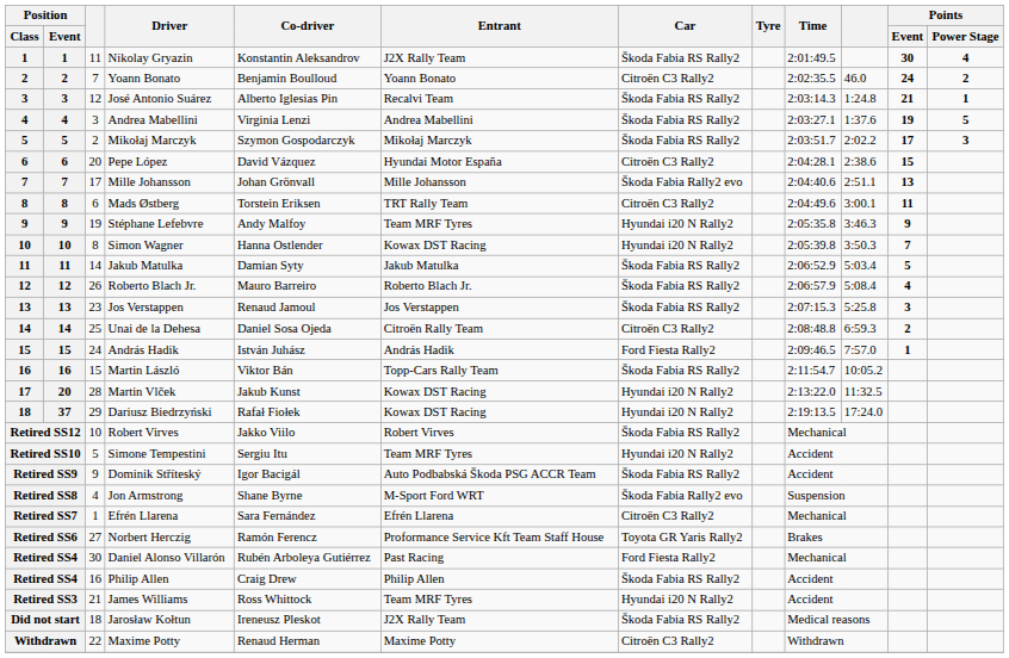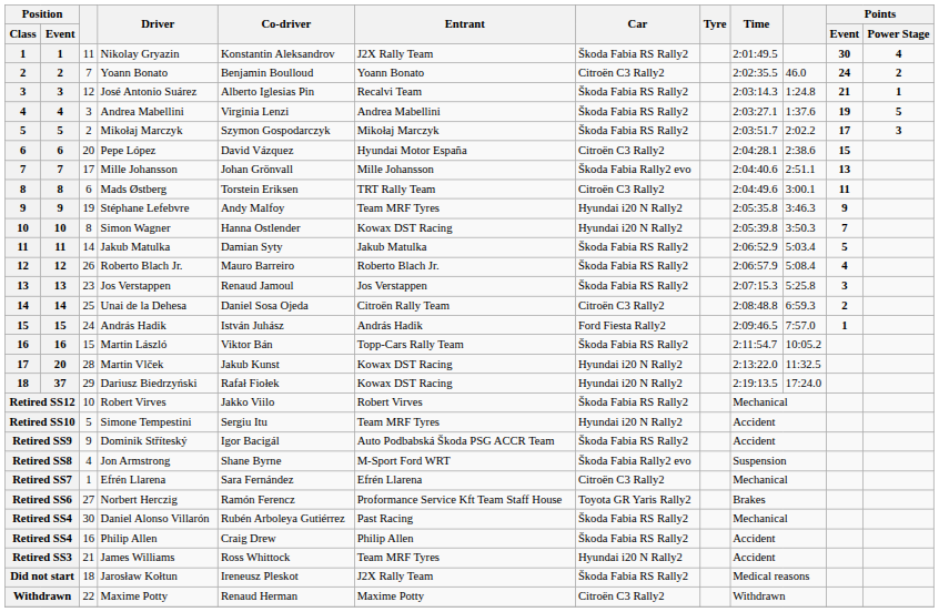 <table class="wikitable" width=85% style="font-size: 85%;">
 <tr>
 <th colspan="2">Position</th>
 <th rowspan="2"></th>
 <th rowspan="2">Driver</th>
 <th rowspan="2">Co-driver</th>
 <th rowspan="2">Entrant</th>
 <th rowspan="2">Car</th>
 <th rowspan="2">Tyre</th>
 <th rowspan="2">Time</th>
 <th rowspan="2"></th>
 <th colspan="2">Points</th>
 </tr>
 <tr>
 <th>Class</th>
 <th>Event</th>
 <th>Event</th>
 <th>Power Stage</th>
 </tr>
 <tr>
 <th>1</th>
 <th>1</th>
 <td align="center">11</td>
 <td> Nikolay Gryazin</td>
 <td> Konstantin Aleksandrov</td>
 <td> J2X Rally Team</td>
 <td>Škoda Fabia RS Rally2</td>
 <td></td>
 <td>2:01:49.5</td>
 <td></td>
 <td align="center"><strong>30</strong></td>
 <td align="center"><strong>4</strong></td>
 </tr>
 <tr>
 <th>2</th>
 <th>2</th>
 <td align="center">7</td>
 <td> Yoann Bonato</td>
 <td> Benjamin Boulloud</td>
 <td> Yoann Bonato</td>
 <td>Citroën C3 Rally2</td>
 <td></td>
 <td>2:02:35.5</td>
 <td>46.0</td>
 <td align="center"><strong> 24</strong></td>
 <td align="center"><strong>2</strong></td>
 </tr>
 <tr>
 <th>3</th>
 <th>3</th>
 <td align="center">12</td>
 <td> José Antonio Suárez</td>
 <td> Alberto Iglesias Pin</td>
 <td> Recalvi Team</td>
 <td>Škoda Fabia RS Rally2</td>
 <td></td>
 <td>2:03:14.3</td>
 <td>1:24.8</td>
 <td align="center"><strong>21</strong></td>
 <td align="center"><strong> 1</strong></td>
 </tr>
 <tr>
 <th>4</th>
 <th>4</th>
 <td align="center">3</td>
 <td> Andrea Mabellini</td>
 <td> Virginia Lenzi</td>
 <td> Andrea Mabellini</td>
 <td>Škoda Fabia RS Rally2</td>
 <td></td>
 <td>2:03:27.1</td>
 <td>1:37.6</td>
 <td align="center"><strong>19</strong></td>
 <td align="center"><strong>5</strong></td>
 </tr>
 <tr>
 <th>5</th>
 <th>5</th>
 <td align="center">2</td>
 <td> Mikołaj Marczyk</td>
 <td> Szymon Gospodarczyk</td>
 <td> Mikołaj Marczyk</td>
 <td>Škoda Fabia RS Rally2</td>
 <td></td>
 <td>2:03:51.7</td>
 <td>2:02.2</td>
 <td align="center"><strong>17</strong></td>
 <td align="center"><strong>3</strong></td>
 </tr>
 <tr>
 <th>6</th>
 <th>6</th>
 <td align="center">20</td>
 <td> Pepe López</td>
 <td> David Vázquez</td>
 <td> Hyundai Motor España</td>
 <td>Citroën C3 Rally2</td>
 <td></td>
 <td>2:04:28.1</td>
 <td>2:38.6</td>
 <td align="center"><strong>15</strong></td>
 <td align="center"></td>
 </tr>
 <tr>
 <th>7</th>
 <th>7</th>
 <td align="center">17</td>
 <td> Mille Johansson</td>
 <td> Johan Grönvall</td>
 <td> Mille Johansson</td>
 <td>Škoda Fabia Rally2 evo</td>
 <td></td>
 <td>2:04:40.6</td>
 <td>2:51.1</td>
 <td align="center"><strong>13</strong></td>
 <td align="center"></td>
 </tr>
 <tr>
 <th>8</th>
 <th>8</th>
 <td align="center">6</td>
 <td> Mads Østberg</td>
 <td> Torstein Eriksen</td>
 <td> TRT Rally Team</td>
 <td>Citroën C3 Rally2</td>
 <td></td>
 <td>2:04:49.6</td>
 <td>3:00.1</td>
 <td align="center"><strong>11</strong></td>
 <td align="center"></td>
 </tr>
 <tr>
 <th>9</th>
 <th>9</th>
 <td align="center">19</td>
 <td> Stéphane Lefebvre</td>
 <td> Andy Malfoy</td>
 <td> Team MRF Tyres</td>
 <td>Hyundai i20 N Rally2</td>
 <td></td>
 <td>2:05:35.8</td>
 <td>3:46.3</td>
 <td align="center"><strong>9</strong></td>
 <td align="center"></td>
 </tr>
 <tr>
 <th>10</th>
 <th>10</th>
 <td align="center">8</td>
 <td> Simon Wagner</td>
 <td> Hanna Ostlender</td>
 <td> Kowax DST Racing</td>
 <td>Hyundai i20 N Rally2</td>
 <td></td>
 <td>2:05:39.8</td>
 <td>3:50.3</td>
 <td align="center"><strong>7</strong></td>
 <td align="center"></td>
 </tr>
 <tr>
 <th>11</th>
 <th>11</th>
 <td align="center">14</td>
 <td> Jakub Matulka</td>
 <td> Damian Syty</td>
 <td> Jakub Matulka</td>
 <td>Škoda Fabia RS Rally2</td>
 <td></td>
 <td>2:06:52.9</td>
 <td>5:03.4</td>
 <td align="center"><strong>5</strong></td>
 <td align="center"></td>
 </tr>
 <tr>
 <th>12</th>
 <th>12</th>
 <td align="center">26</td>
 <td> Roberto Blach Jr.</td>
 <td> Mauro Barreiro</td>
 <td> Roberto Blach Jr.</td>
 <td>Škoda Fabia RS Rally2</td>
 <td></td>
 <td>2:06:57.9</td>
 <td>5:08.4</td>
 <td align="center"><strong>4</strong></td>
 <td align="center"></td>
 </tr>
 <tr>
 <th>13</th>
 <th>13</th>
 <td align="center">23</td>
 <td> Jos Verstappen</td>
 <td> Renaud Jamoul</td>
 <td> Jos Verstappen</td>
 <td>Škoda Fabia RS Rally2</td>
 <td></td>
 <td>2:07:15.3</td>
 <td>5:25.8</td>
 <td align="center"><strong>3</strong></td>
 <td align="center"></td>
 </tr>
 <tr>
 <th>14</th>
 <th>14</th>
 <td align="center">25</td>
 <td> Unai de la Dehesa</td>
 <td> Daniel Sosa Ojeda</td>
 <td> Citroën Rally Team</td>
 <td>Citroën C3 Rally2</td>
 <td></td>
 <td>2:08:48.8</td>
 <td>6:59.3</td>
 <td align="center"><strong>2</strong></td>
 <td align="center"></td>
 </tr>
 <tr>
 <th>15</th>
 <th>15</th>
 <td align="center">24</td>
 <td> András Hadik</td>
 <td> István Juhász</td>
 <td> András Hadik</td>
 <td>Ford Fiesta Rally2</td>
 <td></td>
 <td>2:09:46.5</td>
 <td>7:57.0</td>
 <td align="center"><strong>1</strong></td>
 <td align="center"></td>
 </tr>
 <tr>
 <th>16</th>
 <th>16</th>
 <td align="center">15</td>
 <td> Martin László</td>
 <td> Viktor Bán</td>
 <td> Topp-Cars Rally Team</td>
 <td>Škoda Fabia RS Rally2</td>
 <td></td>
 <td>2:11:54.7</td>
 <td>10:05.2</td>
 <td align="center"></td>
 <td align="center"></td>
 </tr>
 <tr>
 <th>17</th>
 <th>20</th>
 <td align="center">28</td>
 <td> Martin Vlček</td>
 <td> Jakub Kunst</td>
 <td> Kowax DST Racing</td>
 <td>Hyundai i20 N Rally2</td>
 <td></td>
 <td>2:13:22.0</td>
 <td>11:32.5</td>
 <td align="center"></td>
 <td align="center"></td>
 </tr>
 <tr>
 <th>18</th>
 <th>37</th>
 <td align="center">29</td>
 <td> Dariusz Biedrzyński</td>
 <td> Rafał Fiołek</td>
 <td> Kowax DST Racing</td>
 <td>Hyundai i20 N Rally2</td>
 <td></td>
 <td>2:19:13.5</td>
 <td>17:24.0</td>
 <td align="center"></td>
 <td align="center"></td>
 </tr>
 <tr>
 <th colspan="2">Retired SS12</th>
 <td align="center">10</td>
 <td> Robert Virves</td>
 <td> Jakko Viilo</td>
 <td> Robert Virves</td>
 <td>Škoda Fabia RS Rally2</td>
 <td></td>
 <td colspan="2">Mechanical</td>
 <td align="center"></td>
 <td align="center"></td>
 </tr>
 <tr>
 <th colspan="2">Retired SS10</th>
 <td align="center">5</td>
 <td> Simone Tempestini</td>
 <td> Sergiu Itu</td>
 <td> Team MRF Tyres</td>
 <td>Hyundai i20 N Rally2</td>
 <td></td>
 <td colspan="2">Accident</td>
 <td align="center"></td>
 <td align="center"></td>
 </tr>
 <tr>
 <th colspan="2">Retired SS9</th>
 <td align="center">9</td>
 <td> Dominik Stříteský</td>
 <td> Igor Bacigál</td>
 <td> Auto Podbabská Škoda PSG ACCR Team</td>
 <td>Škoda Fabia RS Rally2</td>
 <td></td>
 <td colspan="2">Accident</td>
 <td align="center"></td>
 <td align="center"></td>
 </tr>
 <tr>
 <th colspan="2">Retired SS8</th>
 <td align="center">4</td>
 <td> Jon Armstrong</td>
 <td> Shane Byrne</td>
 <td> M-Sport Ford WRT</td>
 <td>Škoda Fabia Rally2 evo</td>
 <td></td>
 <td colspan="2">Suspension</td>
 <td align="center"></td>
 <td align="center"></td>
 </tr>
 <tr>
 <th colspan="2">Retired SS7</th>
 <td align="center">1</td>
 <td> Efrén Llarena</td>
 <td> Sara Fernández</td>
 <td> Efrén Llarena</td>
 <td>Citroën C3 Rally2</td>
 <td></td>
 <td colspan="2">Mechanical</td>
 <td align="center"></td>
 <td align="center"></td>
 </tr>
 <tr>
 <th colspan="2">Retired SS6</th>
 <td align="center">27</td>
 <td> Norbert Herczig</td>
 <td> Ramón Ferencz</td>
 <td> Proformance Service Kft Team Staff House</td>
 <td>Toyota GR Yaris Rally2</td>
 <td></td>
 <td colspan="2">Brakes</td>
 <td align="center"></td>
 <td align="center"></td>
 </tr>
 <tr>
 <th colspan="2">Retired SS4</th>
 <td align="center">30</td>
 <td> Daniel Alonso Villarón</td>
 <td> Rubén Arboleya Gutiérrez</td>
 <td> Past Racing</td>
-<td>Ford Fiesta Rally2</td>
+<td>Škoda Fabia RS Rally2</td>
 <td></td>
 <td colspan="2">Mechanical</td>
 <td align="center"></td>
 <td align="center"></td>
 </tr>
 <tr>
 <th colspan="2">Retired SS4</th>
 <td align="center">16</td>
 <td> Philip Allen</td>
 <td> Craig Drew</td>
 <td> Philip Allen</td>
 <td>Škoda Fabia RS Rally2</td>
 <td></td>
 <td colspan="2">Accident</td>
 <td align="center"></td>
 <td align="center"></td>
 </tr>
 <tr>
 <th colspan="2">Retired SS3</th>
 <td align="center">21</td>
 <td> James Williams</td>
 <td> Ross Whittock</td>
 <td> Team MRF Tyres</td>
 <td>Hyundai i20 N Rally2</td>
 <td></td>
 <td colspan="2">Accident</td>
 <td align="center"></td>
 <td align="center"></td>
 </tr>
 <tr>
 <th colspan="2">Did not start</th>
 <td align="center">18</td>
 <td> Jarosław Kołtun</td>
 <td> Ireneusz Pleskot</td>
 <td> J2X Rally Team</td>
 <td>Škoda Fabia RS Rally2</td>
 <td></td>
 <td colspan="2">Medical reasons</td>
 <td align="center"></td>
 <td align="center"></td>
 </tr>
 <tr>
 <th colspan="2">Withdrawn</th>
 <td align="center">22</td>
 <td> Maxime Potty</td>
 <td> Renaud Herman</td>
 <td> Maxime Potty</td>
 <td>Citroën C3 Rally2</td>
 <td></td>
 <td colspan="2">Withdrawn</td>
 <td align="center"></td>
 <td align="center"></td>
 </tr>
 <tr>
 </tr>
 </table>
